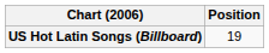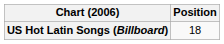 <table class="wikitable plainrowheaders" style="text-align:center">
 <tr>
 <th scope="col">Chart (2006)</th>
 <th scope="col">Position</th>
 </tr>
 <tr>
 <th scope="row">US Hot Latin Songs (<em>Billboard</em>)</th>
-<td>19</td>
+<td>18</td>
 </tr>
 </table>
